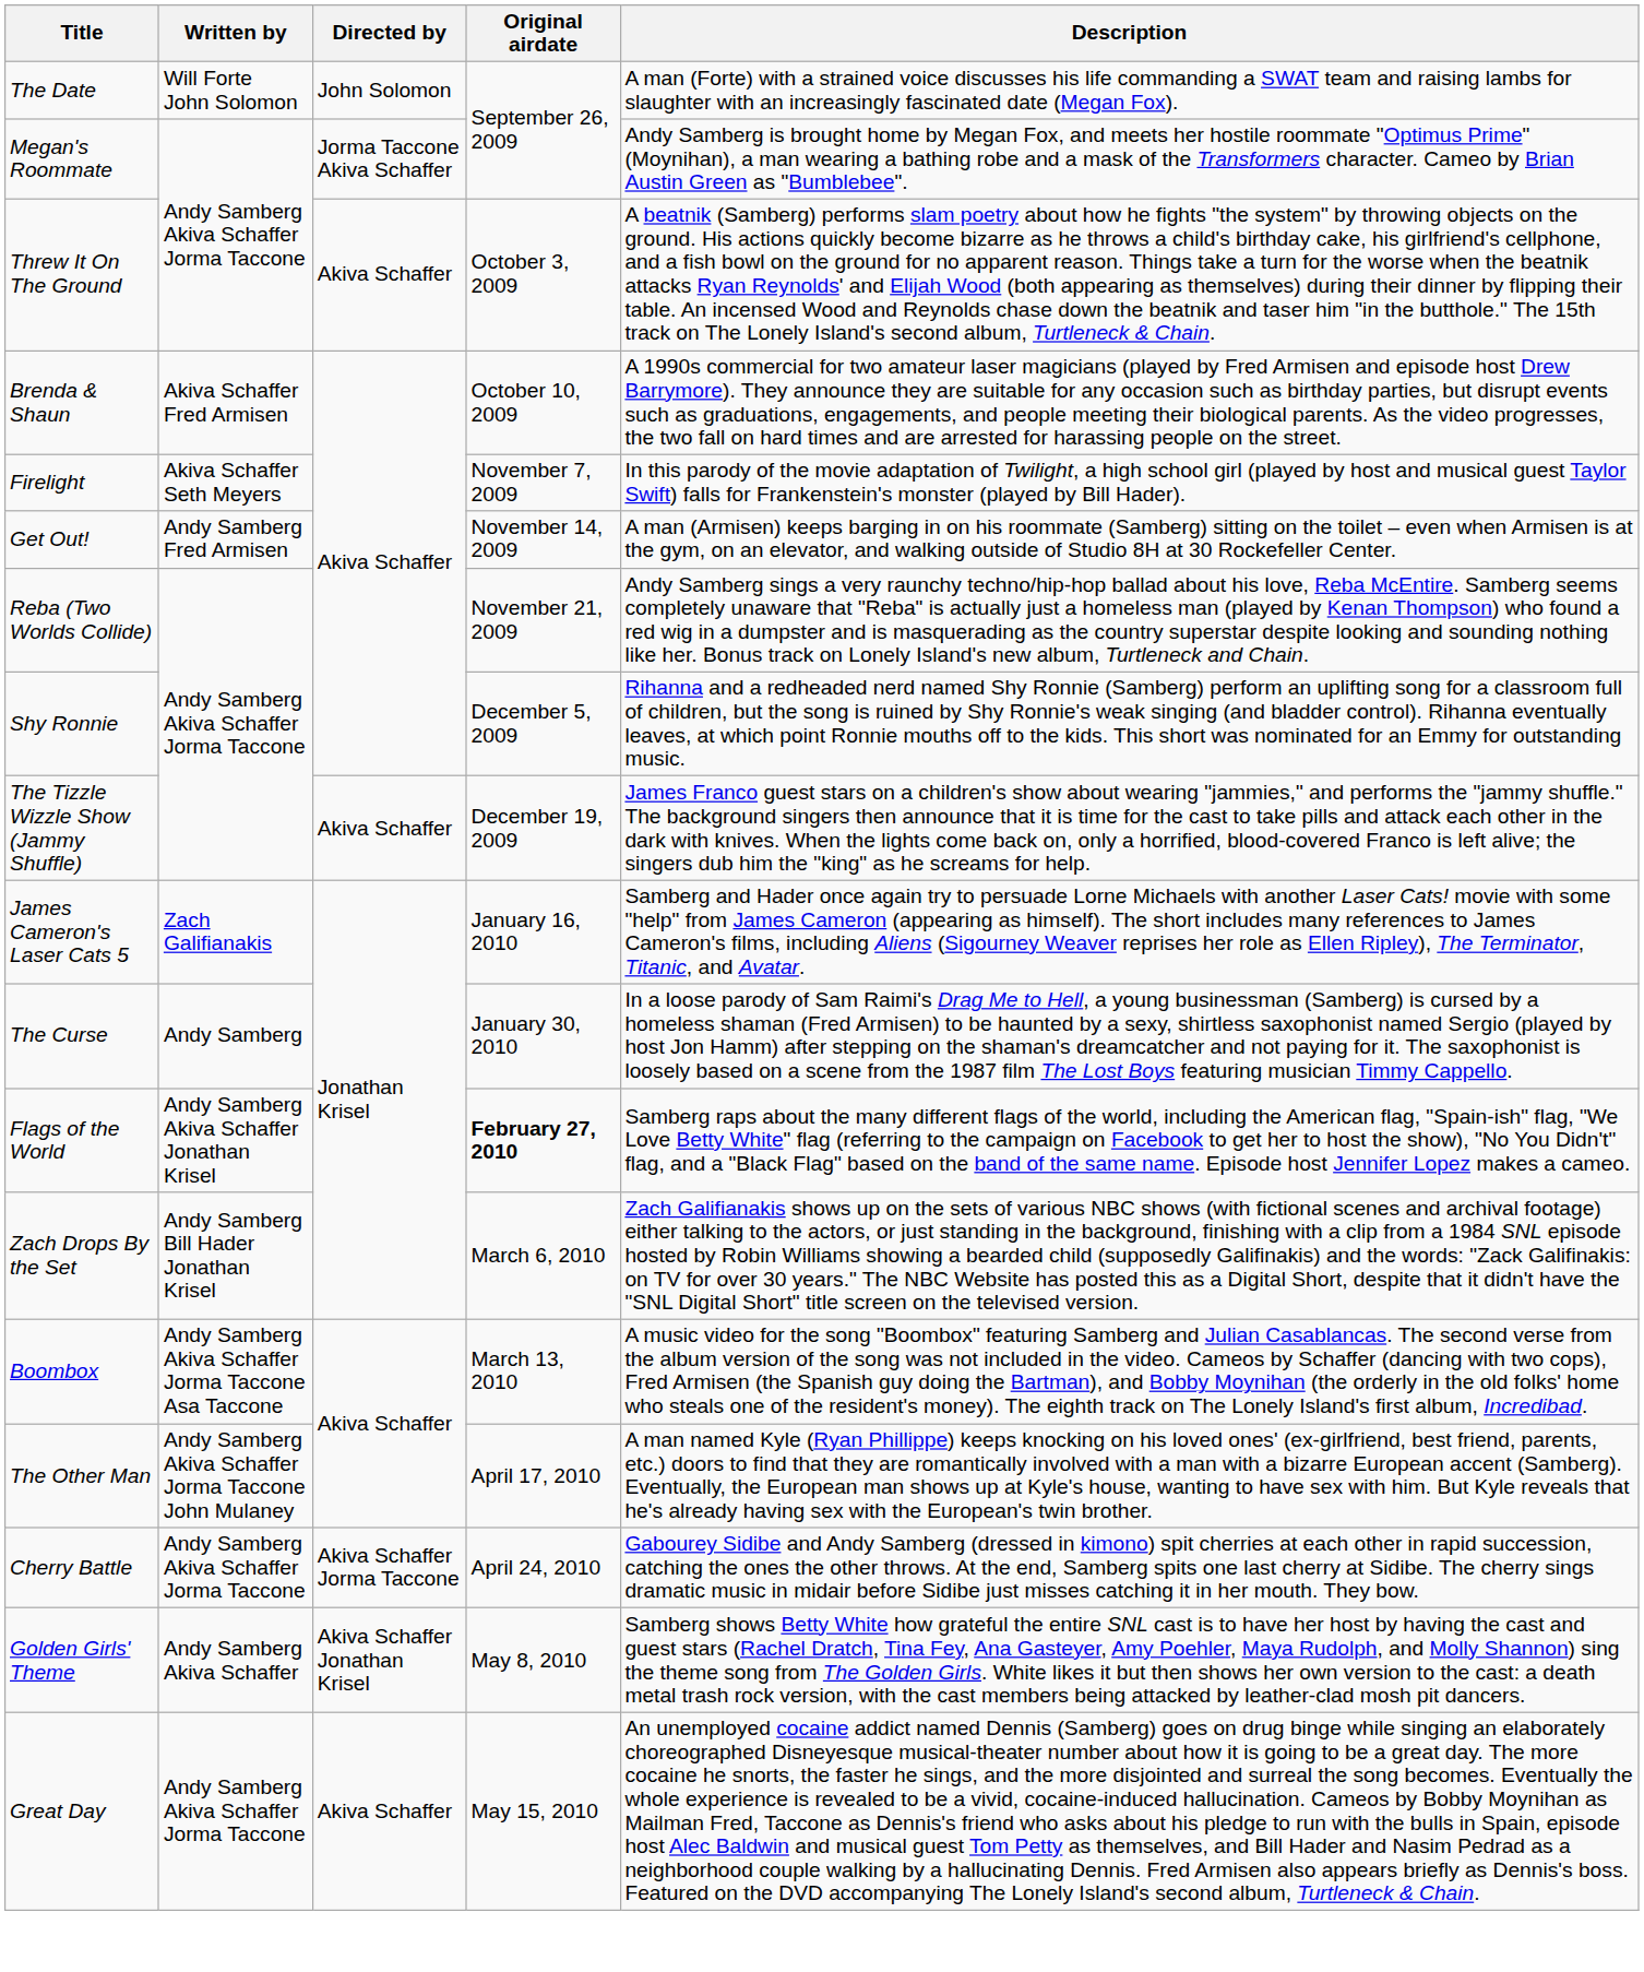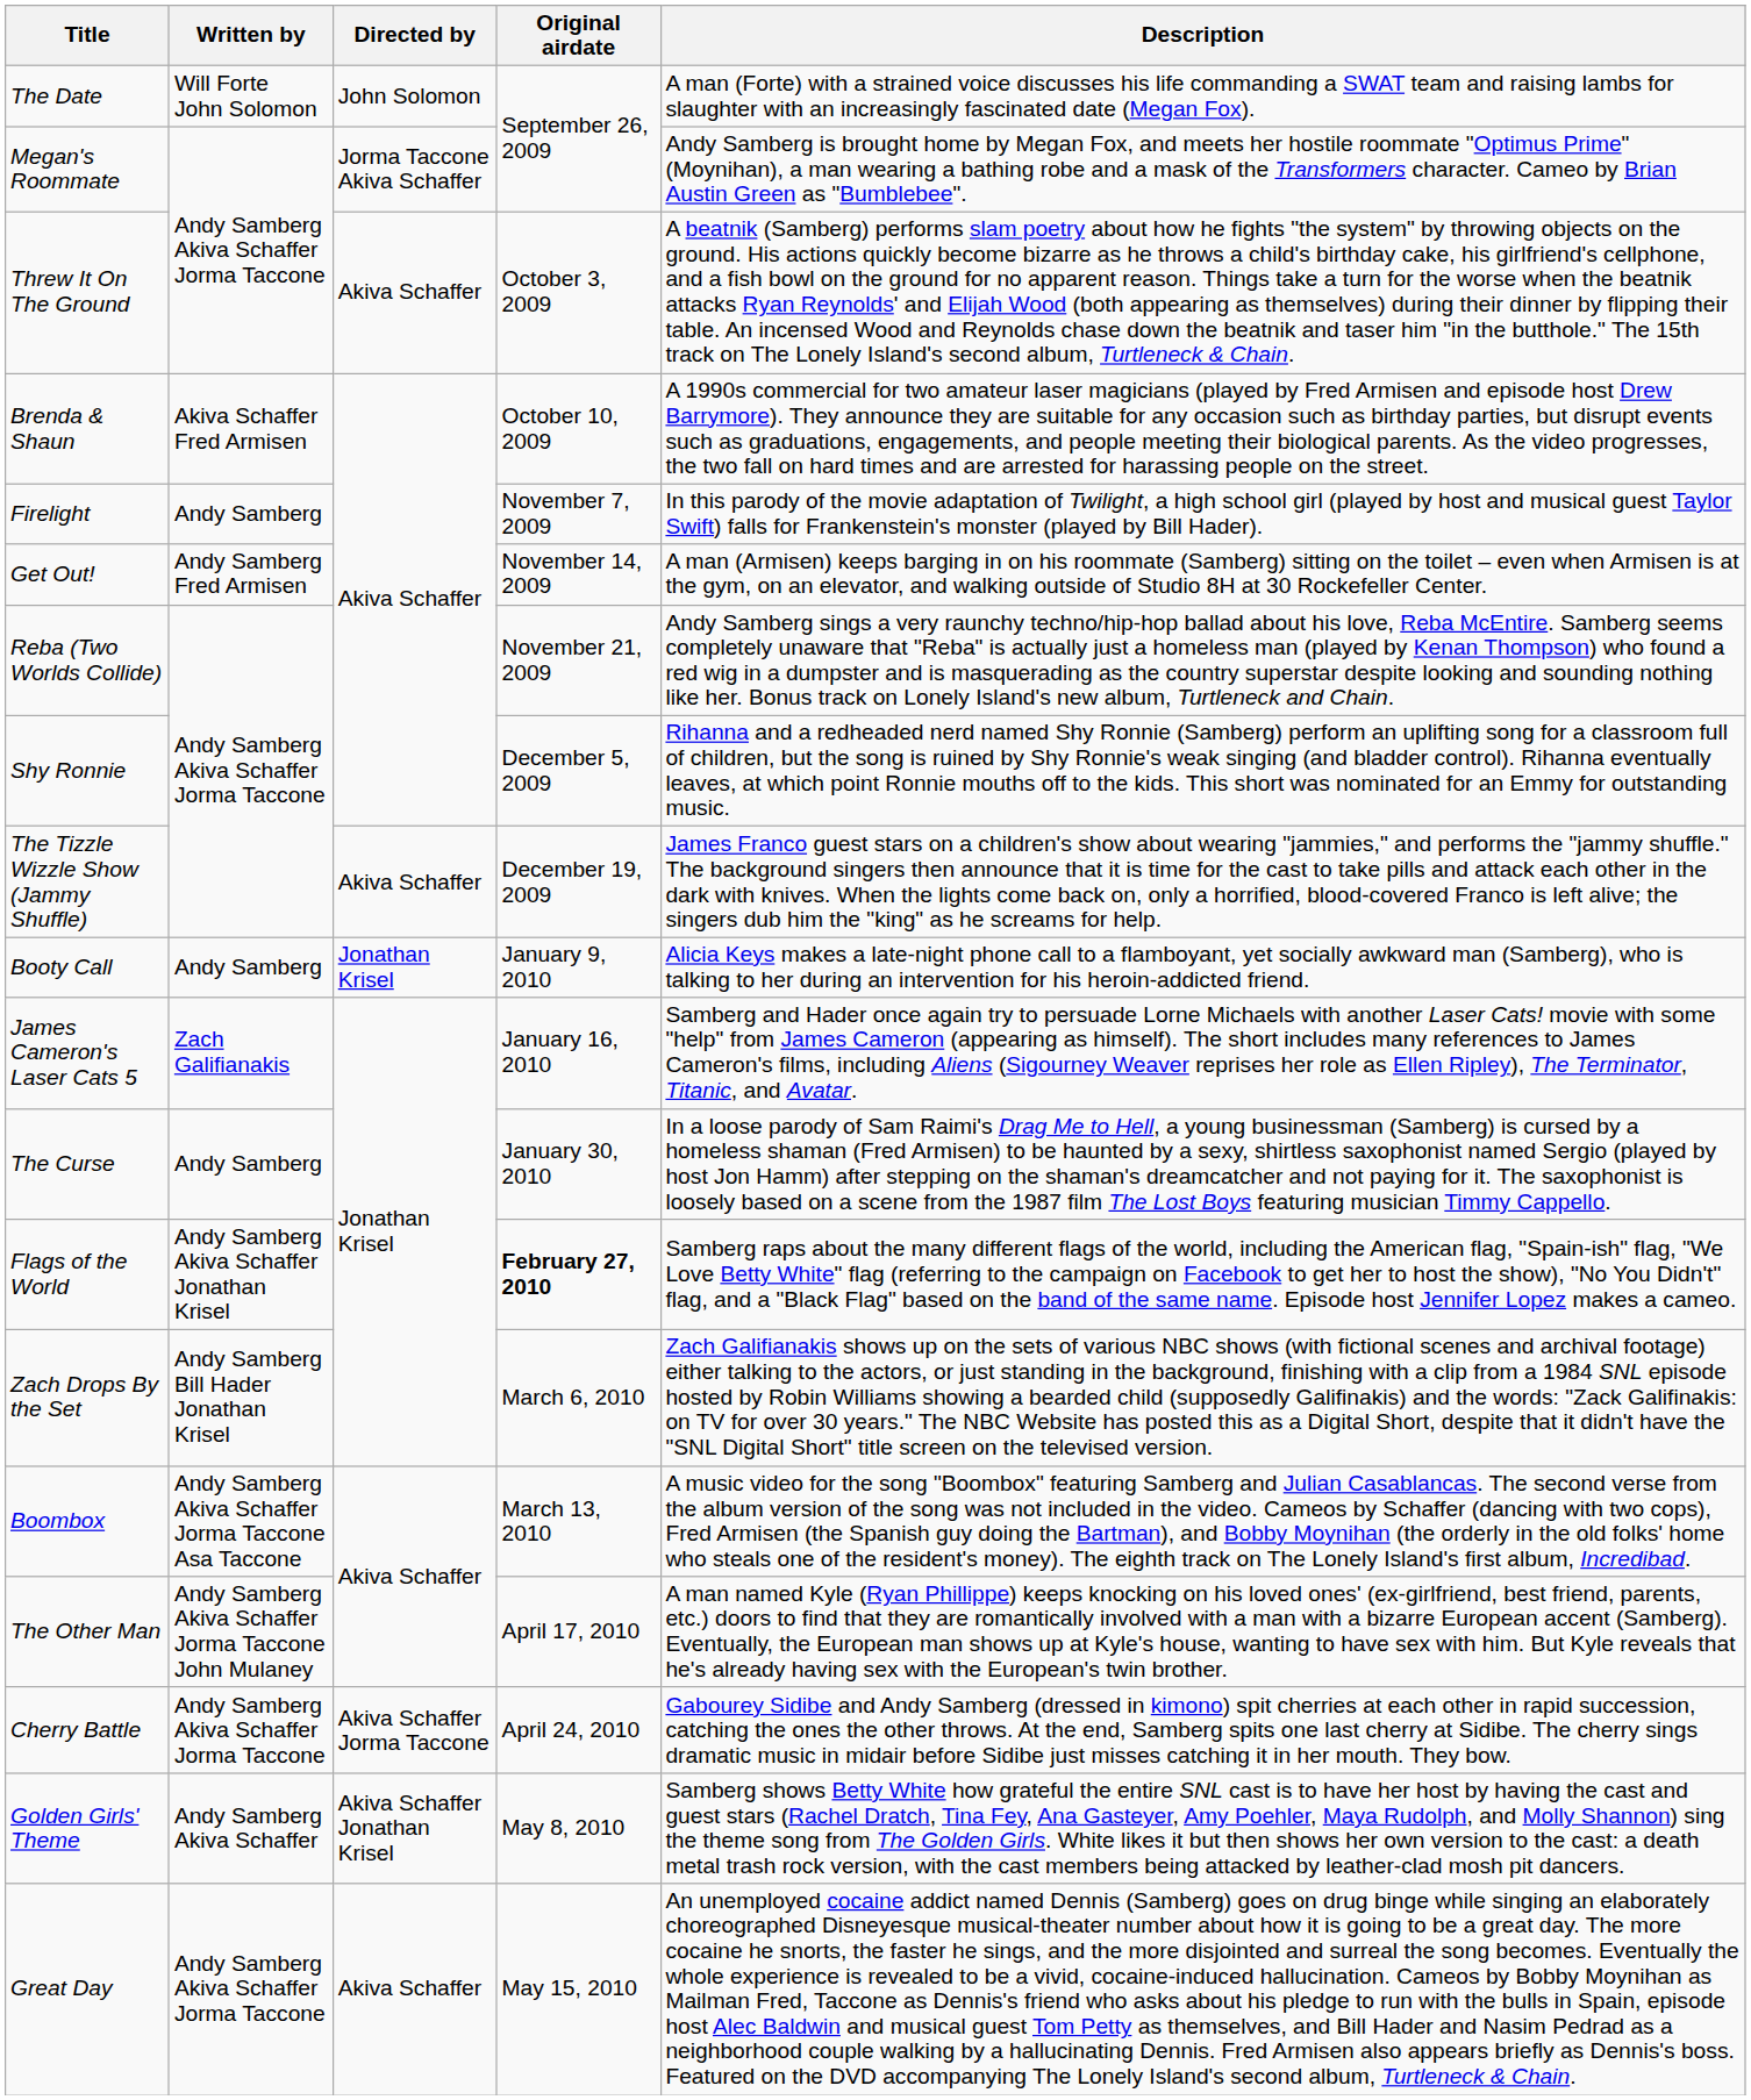 <table class="wikitable">
 <tr style="background:lightgrey;">
 <th style="width:110px;">Title</th>
 <th style="width:110px;">Written by</th>
 <th style="width:110px;">Directed by</th>
 <th style="width:110px;">Original airdate</th>
 <th>Description</th>
 </tr>
 <tr>
 <td><em>The Date</em></td>
 <td>Will Forte<br>John Solomon</td>
 <td>John Solomon </td>
 <td rowspan="2">September 26, 2009</td>
 <td>A man (Forte) with a strained voice discusses his life commanding a <a href='#'>SWAT</a> team and raising lambs for slaughter with an increasingly fascinated date (<a href='#'>Megan Fox</a>).</td>
 </tr>
 <tr>
 <td><em>Megan's Roommate</em></td>
 <td rowspan="2">Andy Samberg<br>Akiva Schaffer<br>Jorma Taccone</td>
 <td>Jorma Taccone<br>Akiva Schaffer</td>
 <td>Andy Samberg is brought home by Megan Fox, and meets her hostile roommate "<a href='#'>Optimus Prime</a>" (Moynihan), a man wearing a bathing robe and a mask of the <em><a href='#'>Transformers</a></em> character. Cameo by <a href='#'>Brian Austin Green</a> as "<a href='#'>Bumblebee</a>".</td>
 </tr>
 <tr>
 <td><em>Threw It On The Ground</em></td>
 <td>Akiva Schaffer</td>
 <td>October 3, 2009</td>
 <td>A <a href='#'>beatnik</a> (Samberg) performs <a href='#'>slam poetry</a> about how he fights "the system" by throwing objects on the ground. His actions quickly become bizarre as he throws a child's birthday cake, his girlfriend's cellphone, and a fish bowl on the ground for no apparent reason. Things take a turn for the worse when the beatnik attacks <a href='#'>Ryan Reynolds</a>' and <a href='#'>Elijah Wood</a> (both appearing as themselves) during their dinner by flipping their table.  An incensed Wood and Reynolds chase down the beatnik and taser him "in the butthole." The 15th track on The Lonely Island's second album, <em><a href='#'>Turtleneck & Chain</a></em>.</td>
 </tr>
 <tr>
 <td><em>Brenda & Shaun</em></td>
 <td>Akiva Schaffer<br>Fred Armisen</td>
 <td rowspan="5">Akiva Schaffer</td>
 <td>October 10, 2009</td>
 <td>A 1990s commercial for two amateur laser magicians (played by Fred Armisen and episode host <a href='#'>Drew Barrymore</a>). They announce they are suitable for any occasion such as birthday parties, but disrupt events such as graduations, engagements, and people meeting their biological parents. As the video progresses, the two fall on hard times and are arrested for harassing people on the street.</td>
 </tr>
 <tr>
 <td><em>Firelight</em></td>
-<td>Akiva Schaffer<br>Seth Meyers</td>
+<td>Andy Samberg</td>
 <td>November 7, 2009</td>
 <td>In this parody of the movie adaptation of <em>Twilight</em>, a high school girl (played by host and musical guest <a href='#'>Taylor Swift</a>) falls for Frankenstein's monster (played by Bill Hader).</td>
 </tr>
 <tr>
 <td><em>Get Out!</em></td>
 <td>Andy Samberg<br>Fred Armisen</td>
 <td>November 14, 2009</td>
 <td>A man (Armisen) keeps barging in on his roommate (Samberg) sitting on the toilet – even when Armisen is at the gym, on an elevator, and walking outside of Studio 8H at 30 Rockefeller Center.</td>
 </tr>
 <tr>
 <td><em>Reba (Two Worlds Collide)</em></td>
 <td rowspan="3">Andy Samberg<br>Akiva Schaffer<br>Jorma Taccone</td>
 <td>November 21, 2009</td>
 <td>Andy Samberg sings a very raunchy techno/hip-hop ballad about his love, <a href='#'>Reba McEntire</a>. Samberg seems completely unaware that "Reba" is actually just a homeless man (played by <a href='#'>Kenan Thompson</a>) who found a red wig in a dumpster and is masquerading as the country superstar despite looking and sounding nothing like her. Bonus track on Lonely Island's new album, <em>Turtleneck and Chain</em>.</td>
 </tr>
 <tr>
 <td><em>Shy Ronnie</em></td>
 <td>December 5, 2009</td>
 <td><a href='#'>Rihanna</a> and a redheaded nerd named Shy Ronnie (Samberg) perform an uplifting song for a classroom full of children, but the song is ruined by Shy Ronnie's weak singing (and bladder control). Rihanna eventually leaves, at which point Ronnie mouths off to the kids.  This short was nominated for an Emmy for outstanding music.</td>
 </tr>
 <tr>
 <td><em>The Tizzle Wizzle Show (Jammy Shuffle)</em></td>
 <td>Akiva Schaffer</td>
 <td>December 19, 2009</td>
 <td><a href='#'>James Franco</a> guest stars on a children's show about wearing "jammies," and performs the "jammy shuffle." The background singers then announce that it is time for the cast to take pills and attack each other in the dark with knives. When the lights come back on, only a horrified, blood-covered Franco is left alive; the singers dub him the "king" as he screams for help.</td>
+</tr>
+<tr>
+<td><em>Booty Call</em></td>
+<td>Andy Samberg</td>
+<td><a href='#'>Jonathan Krisel</a></td>
+<td>January 9, 2010</td>
+<td><a href='#'>Alicia Keys</a> makes a late-night phone call to a flamboyant, yet socially awkward man (Samberg), who is talking to her during an intervention for his heroin-addicted friend.</td>
 </tr>
 <tr>
 <td><em>James Cameron's Laser Cats 5</em></td>
 <td><a href='#'>Zach Galifianakis</a></td>
 <td rowspan="4">Jonathan Krisel</td>
 <td>January 16, 2010</td>
 <td>Samberg and Hader once again try to persuade Lorne Michaels with another <em>Laser Cats!</em> movie with some "help" from <a href='#'>James Cameron</a> (appearing as himself). The short includes many references to James Cameron's films, including <em><a href='#'>Aliens</a></em> (<a href='#'>Sigourney Weaver</a> reprises her role as <a href='#'>Ellen Ripley</a>), <em><a href='#'>The Terminator</a></em>, <em><a href='#'>Titanic</a></em>, and <em><a href='#'>Avatar</a></em>.</td>
 </tr>
 <tr>
 <td><em>The Curse</em></td>
 <td>Andy Samberg</td>
 <td>January 30, 2010</td>
 <td>In a loose parody of Sam Raimi's <em><a href='#'>Drag Me to Hell</a></em>, a young businessman (Samberg) is cursed by a homeless shaman (Fred Armisen) to be haunted by a sexy, shirtless saxophonist named Sergio (played by host Jon Hamm) after stepping on the shaman's dreamcatcher and not paying for it. The saxophonist is loosely based on a scene from the 1987 film <em><a href='#'>The Lost Boys</a></em> featuring musician <a href='#'>Timmy Cappello</a>.</td>
 </tr>
 <tr>
 <td><em>Flags of the World</em></td>
 <td>Andy Samberg<br>Akiva Schaffer<br>Jonathan Krisel</td>
 <td><strong>February 27, 2010</strong></td>
 <td>Samberg raps about the many different flags of the world, including the American flag, "Spain-ish" flag, "We Love <a href='#'>Betty White</a>" flag (referring to the campaign on <a href='#'>Facebook</a> to get her to host the show), "No You Didn't" flag, and a "Black Flag" based on the <a href='#'>band of the same name</a>.  Episode host <a href='#'>Jennifer Lopez</a> makes a cameo.</td>
 </tr>
 <tr>
 <td><em>Zach Drops By the Set</em></td>
 <td>Andy Samberg<br>Bill Hader<br>Jonathan Krisel</td>
 <td>March 6, 2010</td>
 <td><a href='#'>Zach Galifianakis</a> shows up on the sets of various NBC shows (with fictional scenes and archival footage) either talking to the actors, or just standing in the background, finishing with a clip from a 1984 <em>SNL</em> episode hosted by Robin Williams showing a bearded child (supposedly Galifinakis) and the words: "Zack Galifinakis: on TV for over 30 years." The NBC Website has posted this as a Digital Short, despite that it didn't have the "SNL Digital Short" title screen on the televised version.</td>
 </tr>
 <tr>
 <td><em><a href='#'>Boombox</a></em></td>
 <td>Andy Samberg<br>Akiva Schaffer<br>Jorma Taccone<br>Asa Taccone</td>
 <td rowspan="2">Akiva Schaffer</td>
 <td>March 13, 2010</td>
 <td>A music video for the song "Boombox" featuring Samberg and <a href='#'>Julian Casablancas</a>.  The second verse from the album version of the song was not included in the video.  Cameos by Schaffer (dancing with two cops), Fred Armisen (the Spanish guy doing the <a href='#'>Bartman</a>), and <a href='#'>Bobby Moynihan</a> (the orderly in the old folks' home who steals one of the resident's money).  The eighth track on The Lonely Island's first album, <em><a href='#'>Incredibad</a></em>.</td>
 </tr>
 <tr>
 <td><em>The Other Man</em></td>
 <td>Andy Samberg<br>Akiva Schaffer<br>Jorma Taccone<br>John Mulaney</td>
 <td>April 17, 2010</td>
 <td>A man named Kyle (<a href='#'>Ryan Phillippe</a>) keeps knocking on his loved ones' (ex-girlfriend, best friend, parents, etc.) doors to find that they are romantically involved with a man with a bizarre European accent (Samberg). Eventually, the European man shows up at Kyle's house, wanting to have sex with him. But Kyle reveals that he's already having sex with the European's twin brother.</td>
 </tr>
 <tr>
 <td><em>Cherry Battle</em></td>
 <td>Andy Samberg<br>Akiva Schaffer<br>Jorma Taccone</td>
 <td>Akiva Schaffer<br>Jorma Taccone</td>
 <td>April 24, 2010</td>
 <td><a href='#'>Gabourey Sidibe</a> and Andy Samberg (dressed in <a href='#'>kimono</a>) spit cherries at each other in rapid succession, catching the ones the other throws.  At the end, Samberg spits one last cherry at Sidibe. The cherry sings dramatic music in midair before Sidibe just misses catching it in her mouth.  They bow.</td>
 </tr>
 <tr>
 <td><em><a href='#'>Golden Girls' Theme</a></em></td>
 <td>Andy Samberg<br>Akiva Schaffer</td>
 <td>Akiva Schaffer<br>Jonathan Krisel</td>
 <td>May 8, 2010</td>
 <td>Samberg shows <a href='#'>Betty White</a> how grateful the entire <em>SNL</em> cast is to have her host by having the cast and guest stars (<a href='#'>Rachel Dratch</a>, <a href='#'>Tina Fey</a>, <a href='#'>Ana Gasteyer</a>, <a href='#'>Amy Poehler</a>, <a href='#'>Maya Rudolph</a>, and <a href='#'>Molly Shannon</a>) sing the theme song from <em><a href='#'>The Golden Girls</a></em>. White likes it but then shows her own version to the cast: a death metal trash rock version, with the cast members being attacked by leather-clad mosh pit dancers.</td>
 </tr>
 <tr>
 <td><em>Great Day</em></td>
 <td>Andy Samberg<br>Akiva Schaffer<br>Jorma Taccone</td>
 <td>Akiva Schaffer</td>
 <td>May 15, 2010</td>
 <td>An unemployed <a href='#'>cocaine</a> addict named Dennis (Samberg) goes on drug binge while singing an elaborately choreographed Disneyesque musical-theater number about how it is going to be a great day. The more cocaine he snorts, the faster he sings, and the more disjointed and surreal the song becomes. Eventually the whole experience is revealed to be a vivid, cocaine-induced hallucination. Cameos by Bobby Moynihan as Mailman Fred, Taccone as Dennis's friend who asks about his pledge to run with the bulls in Spain, episode host <a href='#'>Alec Baldwin</a> and musical guest <a href='#'>Tom Petty</a> as themselves, and Bill Hader and Nasim Pedrad as a neighborhood couple walking by a hallucinating Dennis.  Fred Armisen also appears briefly as Dennis's boss. Featured on the DVD accompanying The Lonely Island's second album, <em><a href='#'>Turtleneck & Chain</a></em>.</td>
 </tr>
 </table>
